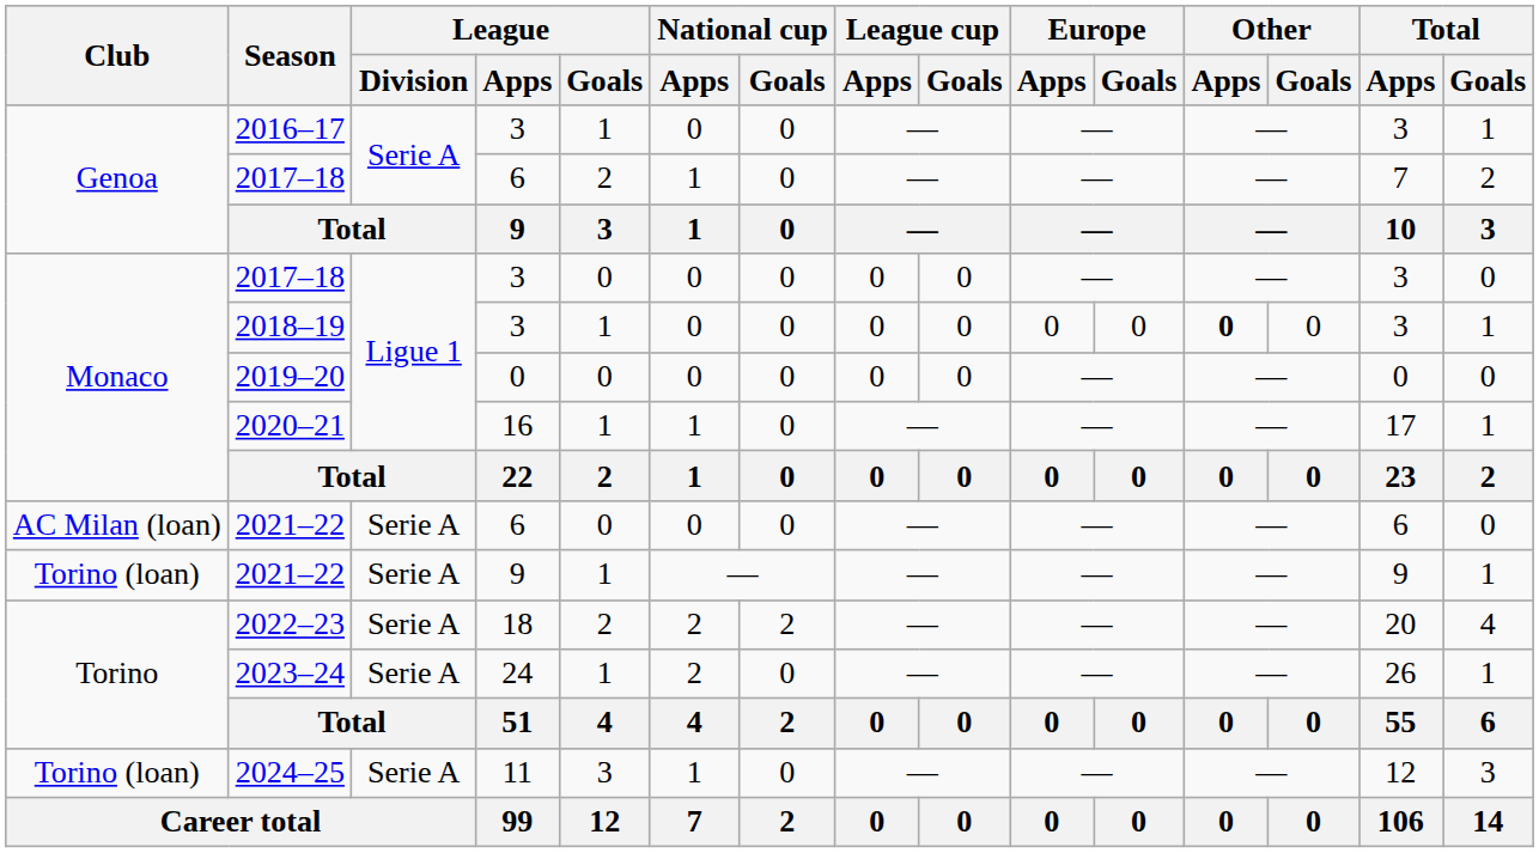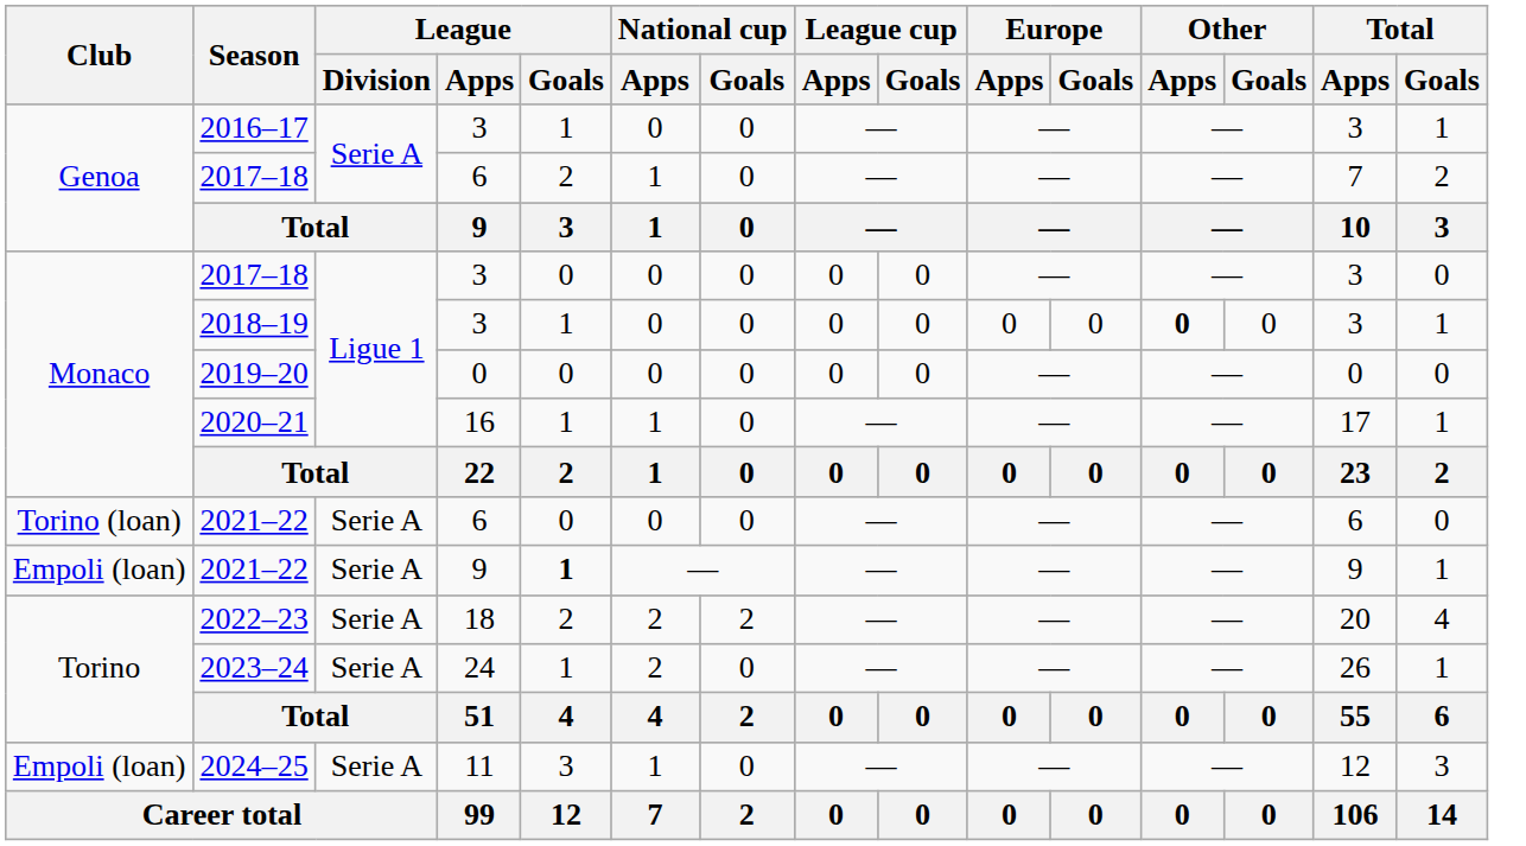 <table class="wikitable" style="text-align:center">
 <tr>
 <th rowspan="2">Club</th>
 <th rowspan="2">Season</th>
 <th colspan="3">League</th>
 <th colspan="2">National cup</th>
 <th colspan="2">League cup</th>
 <th colspan="2">Europe</th>
 <th colspan="2">Other</th>
 <th colspan="2">Total</th>
 </tr>
 <tr>
 <th>Division</th>
 <th>Apps</th>
 <th>Goals</th>
 <th>Apps</th>
 <th>Goals</th>
 <th>Apps</th>
 <th>Goals</th>
 <th>Apps</th>
 <th>Goals</th>
 <th>Apps</th>
 <th>Goals</th>
 <th>Apps</th>
 <th>Goals</th>
 </tr>
 <tr>
 <td rowspan="3"><a href='#'>Genoa</a></td>
 <td><a href='#'>2016–17</a></td>
 <td rowspan="2"><a href='#'>Serie A</a></td>
 <td>3</td>
 <td>1</td>
 <td>0</td>
 <td>0</td>
 <td colspan="2">—</td>
 <td colspan="2">—</td>
 <td colspan="2">—</td>
 <td>3</td>
 <td>1</td>
 </tr>
 <tr>
 <td><a href='#'>2017–18</a></td>
 <td>6</td>
 <td>2</td>
 <td>1</td>
 <td>0</td>
 <td colspan="2">—</td>
 <td colspan="2">—</td>
 <td colspan="2">—</td>
 <td>7</td>
 <td>2</td>
 </tr>
 <tr>
 <th colspan="2">Total</th>
 <th>9</th>
 <th>3</th>
 <th>1</th>
 <th>0</th>
 <th colspan="2">—</th>
 <th colspan="2">—</th>
 <th colspan="2">—</th>
 <th>10</th>
 <th>3</th>
 </tr>
 <tr>
 <td rowspan="5"><a href='#'>Monaco</a></td>
 <td><a href='#'>2017–18</a></td>
 <td rowspan="4"><a href='#'>Ligue 1</a></td>
 <td>3</td>
 <td>0</td>
 <td>0</td>
 <td>0</td>
 <td>0</td>
 <td>0</td>
 <td colspan="2">—</td>
 <td colspan="2">—</td>
 <td>3</td>
 <td>0</td>
 </tr>
 <tr>
 <td><a href='#'>2018–19</a></td>
 <td>3</td>
 <td>1</td>
 <td>0</td>
 <td>0</td>
 <td>0</td>
 <td>0</td>
 <td>0</td>
 <td>0</td>
 <td><strong>0</strong></td>
 <td>0</td>
 <td>3</td>
 <td>1</td>
 </tr>
 <tr>
 <td><a href='#'>2019–20</a></td>
 <td>0</td>
 <td>0</td>
 <td>0</td>
 <td>0</td>
 <td>0</td>
 <td>0</td>
 <td colspan="2">—</td>
 <td colspan="2">—</td>
 <td>0</td>
 <td>0</td>
 </tr>
 <tr>
 <td><a href='#'>2020–21</a></td>
 <td>16</td>
 <td>1</td>
 <td>1</td>
 <td>0</td>
 <td colspan="2">—</td>
 <td colspan="2">—</td>
 <td colspan="2">—</td>
 <td>17</td>
 <td>1</td>
 </tr>
 <tr>
 <th colspan="2">Total</th>
 <th>22</th>
 <th>2</th>
 <th>1</th>
 <th>0</th>
 <th>0</th>
 <th>0</th>
 <th>0</th>
 <th>0</th>
 <th>0</th>
 <th>0</th>
 <th>23</th>
 <th>2</th>
 </tr>
 <tr>
-<td><a href='#'>AC Milan</a> (loan)</td>
+<td><a href='#'>Torino</a> (loan)</td>
 <td><a href='#'>2021–22</a></td>
 <td>Serie A</td>
 <td>6</td>
 <td>0</td>
 <td>0</td>
 <td>0</td>
 <td colspan="2">—</td>
 <td colspan="2">—</td>
 <td colspan="2">—</td>
 <td>6</td>
 <td>0</td>
 </tr>
 <tr>
-<td><a href='#'>Torino</a> (loan)</td>
+<td><a href='#'>Empoli</a> (loan)</td>
 <td><a href='#'>2021–22</a></td>
 <td>Serie A</td>
 <td>9</td>
-<td>1</td>
+<td><strong>1</strong></td>
 <td colspan="2">—</td>
 <td colspan="2">—</td>
 <td colspan="2">—</td>
 <td colspan="2">—</td>
 <td>9</td>
 <td>1</td>
 </tr>
 <tr>
 <td rowspan="3">Torino</td>
 <td><a href='#'>2022–23</a></td>
 <td>Serie A</td>
 <td>18</td>
 <td>2</td>
 <td>2</td>
 <td>2</td>
 <td colspan="2">—</td>
 <td colspan="2">—</td>
 <td colspan="2">—</td>
 <td>20</td>
 <td>4</td>
 </tr>
 <tr>
 <td><a href='#'>2023–24</a></td>
 <td>Serie A</td>
 <td>24</td>
 <td>1</td>
 <td>2</td>
 <td>0</td>
 <td colspan="2">—</td>
 <td colspan="2">—</td>
 <td colspan="2">—</td>
 <td>26</td>
 <td>1</td>
 </tr>
 <tr>
 <th colspan="2">Total</th>
 <th>51</th>
 <th>4</th>
 <th>4</th>
 <th>2</th>
 <th>0</th>
 <th>0</th>
 <th>0</th>
 <th>0</th>
 <th>0</th>
 <th>0</th>
 <th>55</th>
 <th>6</th>
 </tr>
 <tr>
-<td><a href='#'>Torino</a> (loan)</td>
+<td><a href='#'>Empoli</a> (loan)</td>
 <td><a href='#'>2024–25</a></td>
 <td>Serie A</td>
 <td>11</td>
 <td>3</td>
 <td>1</td>
 <td>0</td>
 <td colspan="2">—</td>
 <td colspan="2">—</td>
 <td colspan="2">—</td>
 <td>12</td>
 <td>3</td>
 </tr>
 <tr>
 <th colspan="3">Career total</th>
 <th>99</th>
 <th>12</th>
 <th>7</th>
 <th>2</th>
 <th>0</th>
 <th>0</th>
 <th>0</th>
 <th>0</th>
 <th>0</th>
 <th>0</th>
 <th>106</th>
 <th>14</th>
 </tr>
 </table>
